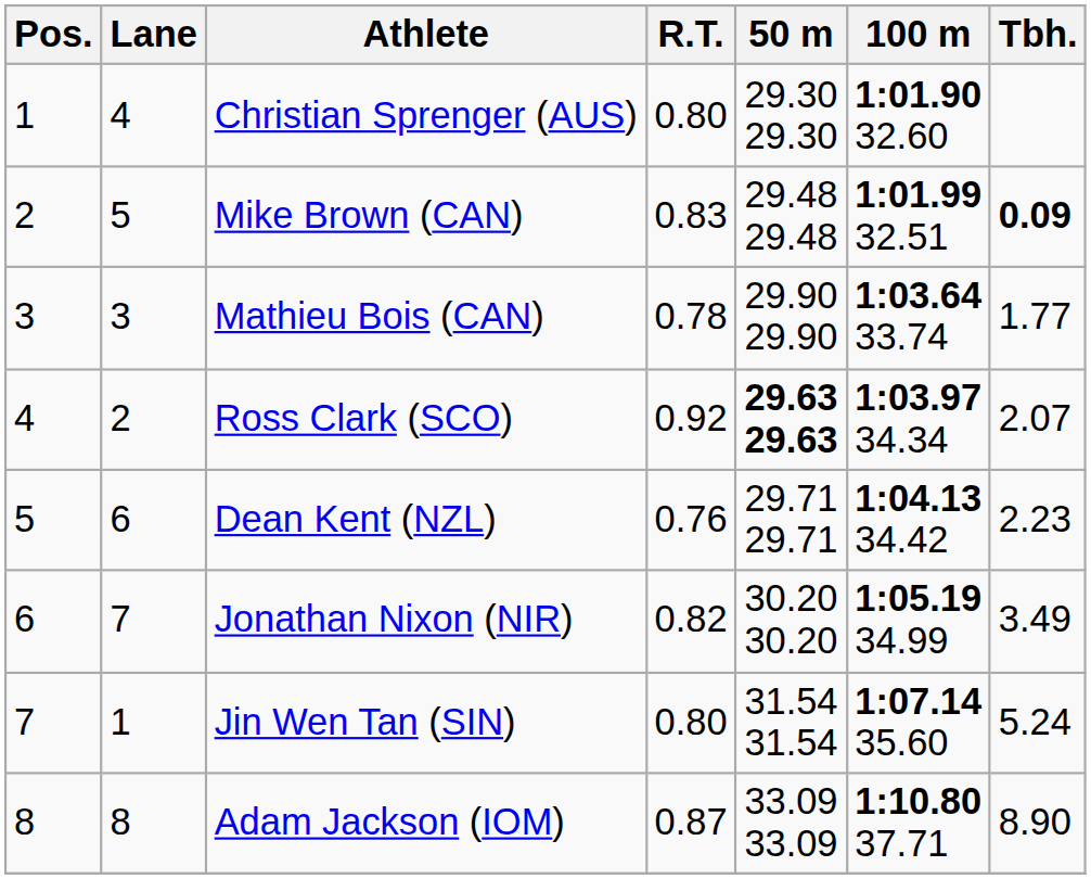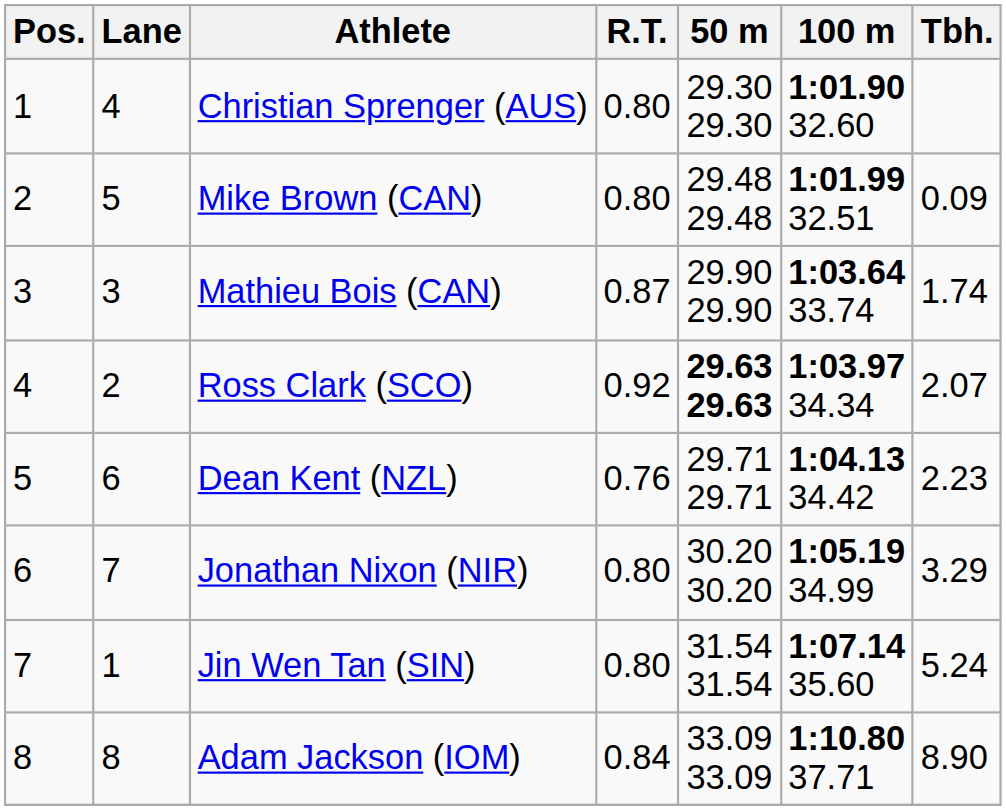 <table class="wikitable">
 <tr>
 <th>Pos.</th>
 <th>Lane</th>
 <th>Athlete</th>
 <th>R.T.</th>
 <th>50 m</th>
 <th>100 m</th>
 <th>Tbh.</th>
 </tr>
 <tr>
 <td>1</td>
 <td>4</td>
 <td> <a href='#'>Christian Sprenger</a> (<a href='#'>AUS</a>)</td>
 <td>0.80</td>
 <td>29.30<br>29.30</td>
 <td><strong>1:01.90</strong><br>32.60</td>
 <td> </td>
 </tr>
 <tr>
 <td>2</td>
 <td>5</td>
 <td> <a href='#'>Mike Brown</a> (<a href='#'>CAN</a>)</td>
-<td>0.83</td>
+<td>0.80</td>
 <td>29.48<br>29.48</td>
 <td><strong>1:01.99</strong><br>32.51</td>
-<td><strong>0.09</strong></td>
+<td>0.09</td>
 </tr>
 <tr>
 <td>3</td>
 <td>3</td>
 <td> <a href='#'>Mathieu Bois</a> (<a href='#'>CAN</a>)</td>
-<td>0.78</td>
+<td>0.87</td>
 <td>29.90<br>29.90</td>
 <td><strong>1:03.64</strong><br>33.74</td>
-<td>1.77</td>
+<td>1.74</td>
 </tr>
 <tr>
 <td>4</td>
 <td>2</td>
 <td> <a href='#'>Ross Clark</a> (<a href='#'>SCO</a>)</td>
 <td>0.92</td>
 <td><strong>29.63<br>29.63</strong></td>
 <td><strong>1:03.97</strong><br>34.34</td>
 <td>2.07</td>
 </tr>
 <tr>
 <td>5</td>
 <td>6</td>
 <td> <a href='#'>Dean Kent</a> (<a href='#'>NZL</a>)</td>
 <td>0.76</td>
 <td>29.71<br>29.71</td>
 <td><strong>1:04.13</strong><br>34.42</td>
 <td>2.23</td>
 </tr>
 <tr>
 <td>6</td>
 <td>7</td>
 <td> <a href='#'>Jonathan Nixon</a> (<a href='#'>NIR</a>)</td>
-<td>0.82</td>
+<td>0.80</td>
 <td>30.20<br>30.20</td>
 <td><strong>1:05.19</strong><br>34.99</td>
-<td>3.49</td>
+<td>3.29</td>
 </tr>
 <tr>
 <td>7</td>
 <td>1</td>
 <td> <a href='#'>Jin Wen Tan</a> (<a href='#'>SIN</a>)</td>
 <td>0.80</td>
 <td>31.54<br>31.54</td>
 <td><strong>1:07.14</strong><br>35.60</td>
 <td>5.24</td>
 </tr>
 <tr>
 <td>8</td>
 <td>8</td>
 <td> <a href='#'>Adam Jackson</a> (<a href='#'>IOM</a>)</td>
-<td>0.87</td>
+<td>0.84</td>
 <td>33.09<br>33.09</td>
 <td><strong>1:10.80</strong><br>37.71</td>
 <td>8.90</td>
 </tr>
 <tr>
 </tr>
 </table>
